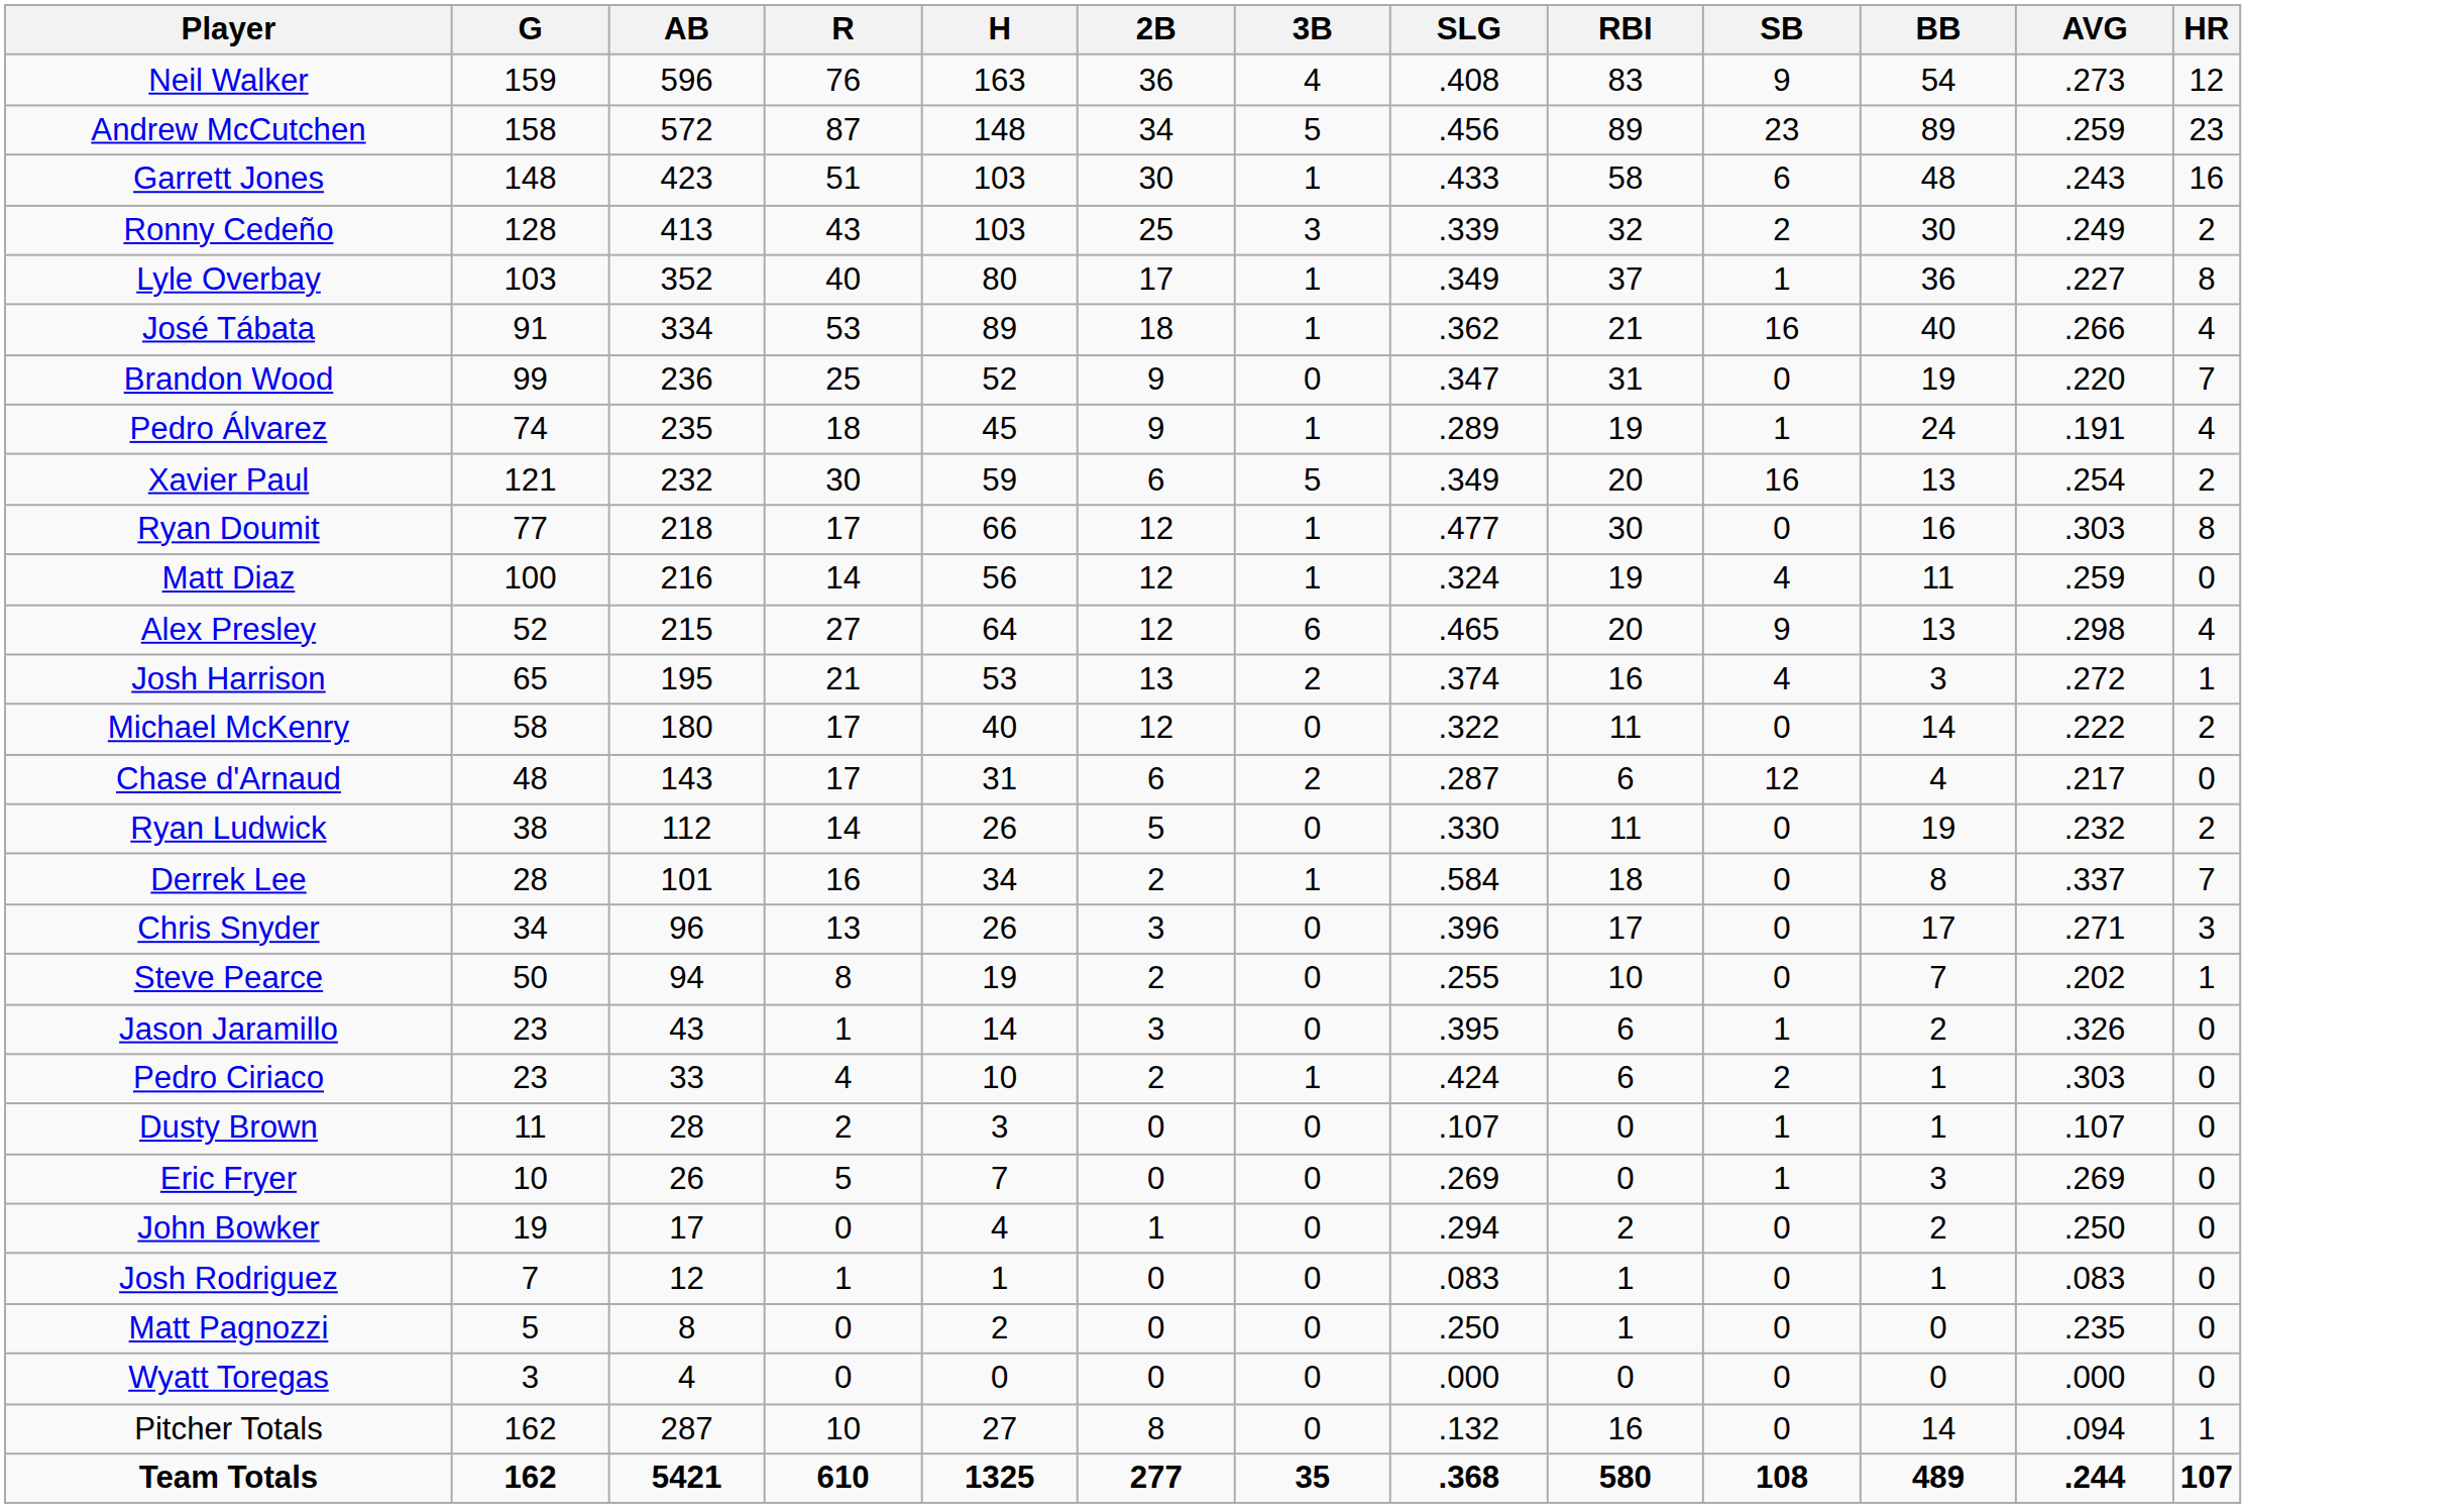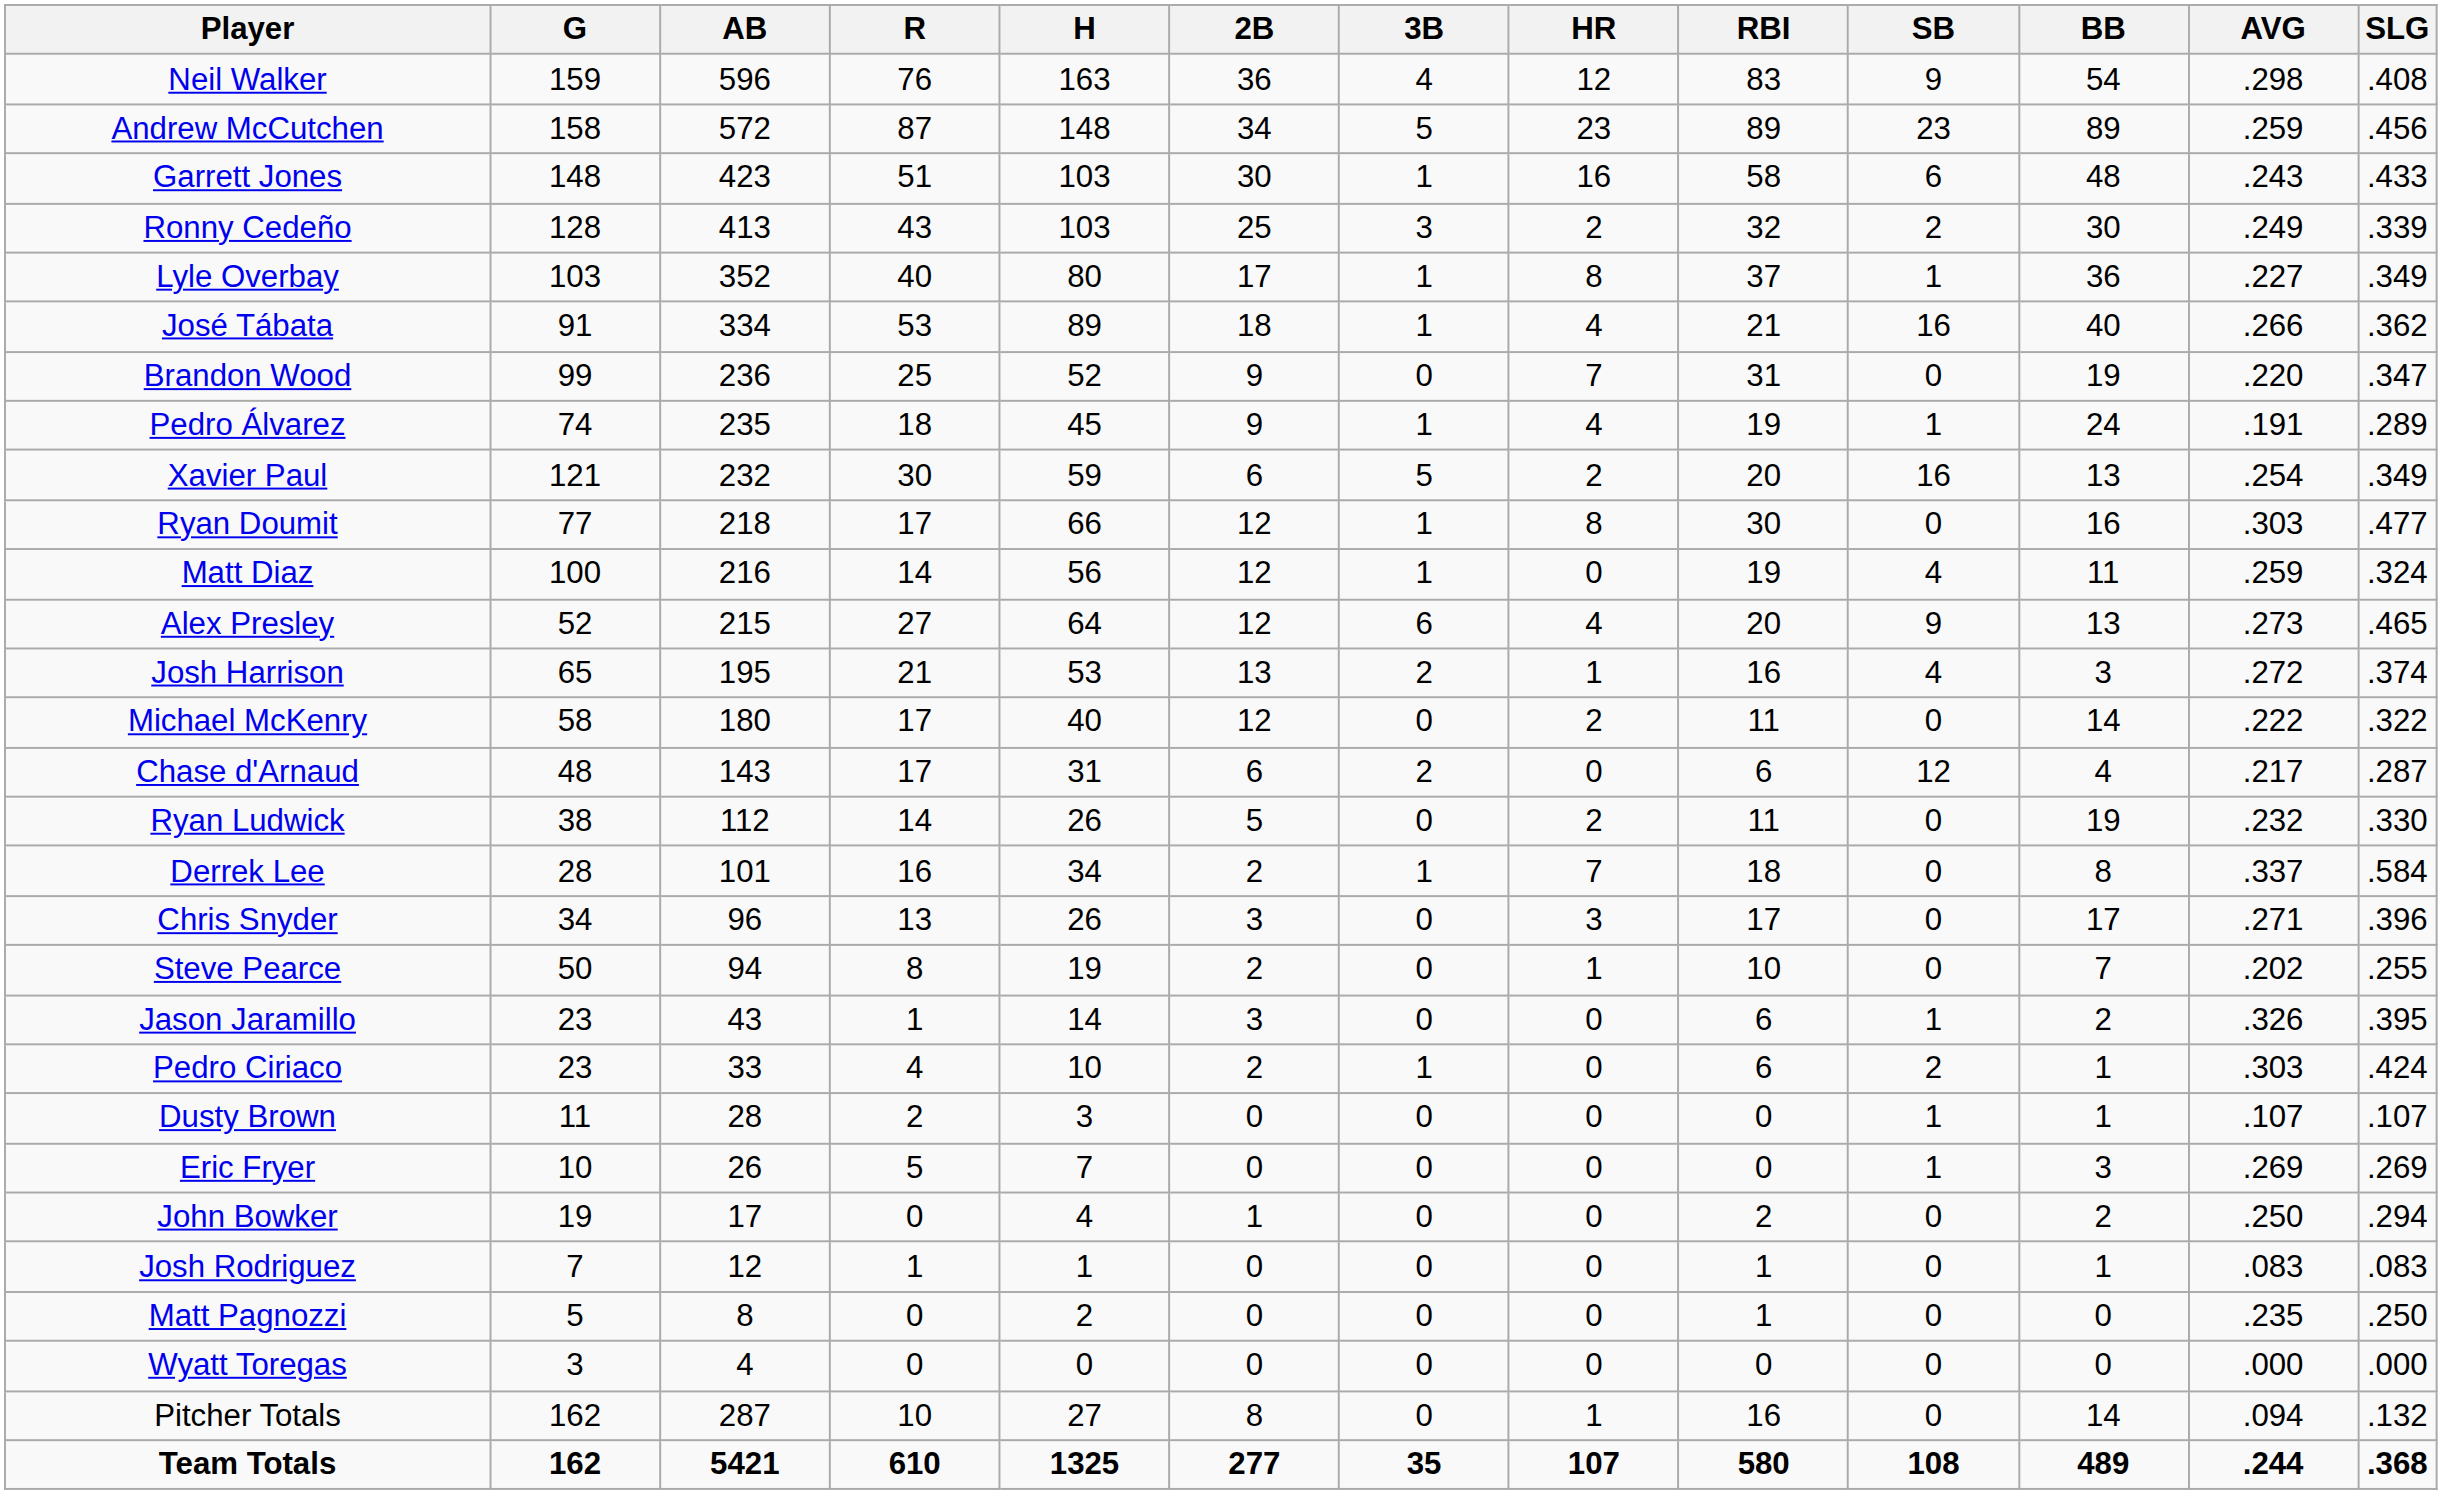 <table class=wikitable style="text-align:center">
 <tr>
 <th bgcolor=#DDDDFF; width="20%">Player</th>
 <th bgcolor=#DDDDFF; width="7%">G</th>
 <th bgcolor=#DDDDFF; width="7%">AB</th>
 <th bgcolor=#DDDDFF; width="7%">R</th>
 <th bgcolor=#DDDDFF; width="7%">H</th>
 <th bgcolor=#DDDDFF; width="7%">2B</th>
 <th bgcolor=#DDDDFF; width="7%">3B</th>
-<th bgcolor=#DDDDFF; width="7%">SLG</th>
+<th bgcolor=#DDDDFF; width="7%">HR</th>
 <th bgcolor=#DDDDFF; width="7%">RBI</th>
 <th bgcolor=#DDDDFF; width="7%">SB</th>
 <th bgcolor=#DDDDFF; width="7%">BB</th>
 <th bgcolor=#DDDDFF; width="7%">AVG</th>
-<th bgcolor=#DDDDFF; width="7%">HR</th>
+<th bgcolor=#DDDDFF; width="7%">SLG</th>
 </tr>
 <tr>
 <td><a href='#'>Neil Walker</a></td>
 <td>159</td>
 <td>596</td>
 <td>76</td>
 <td>163</td>
 <td>36</td>
 <td>4</td>
-<td>.408</td>
+<td>12</td>
 <td>83</td>
 <td>9</td>
 <td>54</td>
-<td>.273</td>
-<td>12</td>
+<td>.298</td>
+<td>.408</td>
 </tr>
 <tr>
 <td><a href='#'>Andrew McCutchen</a></td>
 <td>158</td>
 <td>572</td>
 <td>87</td>
 <td>148</td>
 <td>34</td>
 <td>5</td>
-<td>.456</td>
+<td>23</td>
 <td>89</td>
 <td>23</td>
 <td>89</td>
 <td>.259</td>
-<td>23</td>
+<td>.456</td>
 </tr>
 <tr>
 <td><a href='#'>Garrett Jones</a></td>
 <td>148</td>
 <td>423</td>
 <td>51</td>
 <td>103</td>
 <td>30</td>
 <td>1</td>
-<td>.433</td>
+<td>16</td>
 <td>58</td>
 <td>6</td>
 <td>48</td>
 <td>.243</td>
-<td>16</td>
+<td>.433</td>
 </tr>
 <tr>
 <td><a href='#'>Ronny Cedeño</a></td>
 <td>128</td>
 <td>413</td>
 <td>43</td>
 <td>103</td>
 <td>25</td>
 <td>3</td>
-<td>.339</td>
+<td>2</td>
 <td>32</td>
 <td>2</td>
 <td>30</td>
 <td>.249</td>
-<td>2</td>
+<td>.339</td>
 </tr>
 <tr>
 <td><a href='#'>Lyle Overbay</a></td>
 <td>103</td>
 <td>352</td>
 <td>40</td>
 <td>80</td>
 <td>17</td>
 <td>1</td>
-<td>.349</td>
+<td>8</td>
 <td>37</td>
 <td>1</td>
 <td>36</td>
 <td>.227</td>
-<td>8</td>
+<td>.349</td>
 </tr>
 <tr>
 <td><a href='#'>José Tábata</a></td>
 <td>91</td>
 <td>334</td>
 <td>53</td>
 <td>89</td>
 <td>18</td>
 <td>1</td>
-<td>.362</td>
+<td>4</td>
 <td>21</td>
 <td>16</td>
 <td>40</td>
 <td>.266</td>
-<td>4</td>
+<td>.362</td>
 </tr>
 <tr>
 <td><a href='#'>Brandon Wood</a></td>
 <td>99</td>
 <td>236</td>
 <td>25</td>
 <td>52</td>
 <td>9</td>
 <td>0</td>
-<td>.347</td>
+<td>7</td>
 <td>31</td>
 <td>0</td>
 <td>19</td>
 <td>.220</td>
-<td>7</td>
+<td>.347</td>
 </tr>
 <tr>
 <td><a href='#'>Pedro Álvarez</a></td>
 <td>74</td>
 <td>235</td>
 <td>18</td>
 <td>45</td>
 <td>9</td>
 <td>1</td>
-<td>.289</td>
+<td>4</td>
 <td>19</td>
 <td>1</td>
 <td>24</td>
 <td>.191</td>
-<td>4</td>
+<td>.289</td>
 </tr>
 <tr>
 <td><a href='#'>Xavier Paul</a></td>
 <td>121</td>
 <td>232</td>
 <td>30</td>
 <td>59</td>
 <td>6</td>
 <td>5</td>
-<td>.349</td>
+<td>2</td>
 <td>20</td>
 <td>16</td>
 <td>13</td>
 <td>.254</td>
-<td>2</td>
+<td>.349</td>
 </tr>
 <tr>
 <td><a href='#'>Ryan Doumit</a></td>
 <td>77</td>
 <td>218</td>
 <td>17</td>
 <td>66</td>
 <td>12</td>
 <td>1</td>
-<td>.477</td>
+<td>8</td>
 <td>30</td>
 <td>0</td>
 <td>16</td>
 <td>.303</td>
-<td>8</td>
+<td>.477</td>
 </tr>
 <tr>
 <td><a href='#'>Matt Diaz</a></td>
 <td>100</td>
 <td>216</td>
 <td>14</td>
 <td>56</td>
 <td>12</td>
 <td>1</td>
-<td>.324</td>
+<td>0</td>
 <td>19</td>
 <td>4</td>
 <td>11</td>
 <td>.259</td>
-<td>0</td>
+<td>.324</td>
 </tr>
 <tr>
 <td><a href='#'>Alex Presley</a></td>
 <td>52</td>
 <td>215</td>
 <td>27</td>
 <td>64</td>
 <td>12</td>
 <td>6</td>
-<td>.465</td>
+<td>4</td>
 <td>20</td>
 <td>9</td>
 <td>13</td>
-<td>.298</td>
-<td>4</td>
+<td>.273</td>
+<td>.465</td>
 </tr>
 <tr>
 <td><a href='#'>Josh Harrison</a></td>
 <td>65</td>
 <td>195</td>
 <td>21</td>
 <td>53</td>
 <td>13</td>
 <td>2</td>
-<td>.374</td>
+<td>1</td>
 <td>16</td>
 <td>4</td>
 <td>3</td>
 <td>.272</td>
-<td>1</td>
+<td>.374</td>
 </tr>
 <tr>
 <td><a href='#'>Michael McKenry</a></td>
 <td>58</td>
 <td>180</td>
 <td>17</td>
 <td>40</td>
 <td>12</td>
 <td>0</td>
-<td>.322</td>
+<td>2</td>
 <td>11</td>
 <td>0</td>
 <td>14</td>
 <td>.222</td>
-<td>2</td>
+<td>.322</td>
 </tr>
 <tr>
 <td><a href='#'>Chase d'Arnaud</a></td>
 <td>48</td>
 <td>143</td>
 <td>17</td>
 <td>31</td>
 <td>6</td>
 <td>2</td>
-<td>.287</td>
+<td>0</td>
 <td>6</td>
 <td>12</td>
 <td>4</td>
 <td>.217</td>
-<td>0</td>
+<td>.287</td>
 </tr>
 <tr>
 <td><a href='#'>Ryan Ludwick</a></td>
 <td>38</td>
 <td>112</td>
 <td>14</td>
 <td>26</td>
 <td>5</td>
 <td>0</td>
-<td>.330</td>
+<td>2</td>
 <td>11</td>
 <td>0</td>
 <td>19</td>
 <td>.232</td>
-<td>2</td>
+<td>.330</td>
 </tr>
 <tr>
 <td><a href='#'>Derrek Lee</a></td>
 <td>28</td>
 <td>101</td>
 <td>16</td>
 <td>34</td>
 <td>2</td>
 <td>1</td>
-<td>.584</td>
+<td>7</td>
 <td>18</td>
 <td>0</td>
 <td>8</td>
 <td>.337</td>
-<td>7</td>
+<td>.584</td>
 </tr>
 <tr>
 <td><a href='#'>Chris Snyder</a></td>
 <td>34</td>
 <td>96</td>
 <td>13</td>
 <td>26</td>
 <td>3</td>
 <td>0</td>
-<td>.396</td>
+<td>3</td>
 <td>17</td>
 <td>0</td>
 <td>17</td>
 <td>.271</td>
-<td>3</td>
+<td>.396</td>
 </tr>
 <tr>
 <td><a href='#'>Steve Pearce</a></td>
 <td>50</td>
 <td>94</td>
 <td>8</td>
 <td>19</td>
 <td>2</td>
 <td>0</td>
-<td>.255</td>
+<td>1</td>
 <td>10</td>
 <td>0</td>
 <td>7</td>
 <td>.202</td>
-<td>1</td>
+<td>.255</td>
 </tr>
 <tr>
 <td><a href='#'>Jason Jaramillo</a></td>
 <td>23</td>
 <td>43</td>
 <td>1</td>
 <td>14</td>
 <td>3</td>
 <td>0</td>
-<td>.395</td>
+<td>0</td>
 <td>6</td>
 <td>1</td>
 <td>2</td>
 <td>.326</td>
-<td>0</td>
+<td>.395</td>
 </tr>
 <tr>
 <td><a href='#'>Pedro Ciriaco</a></td>
 <td>23</td>
 <td>33</td>
 <td>4</td>
 <td>10</td>
 <td>2</td>
 <td>1</td>
-<td>.424</td>
+<td>0</td>
 <td>6</td>
 <td>2</td>
 <td>1</td>
 <td>.303</td>
-<td>0</td>
+<td>.424</td>
 </tr>
 <tr>
 <td><a href='#'>Dusty Brown</a></td>
 <td>11</td>
 <td>28</td>
 <td>2</td>
 <td>3</td>
 <td>0</td>
 <td>0</td>
-<td>.107</td>
+<td>0</td>
 <td>0</td>
 <td>1</td>
 <td>1</td>
 <td>.107</td>
-<td>0</td>
+<td>.107</td>
 </tr>
 <tr>
 <td><a href='#'>Eric Fryer</a></td>
 <td>10</td>
 <td>26</td>
 <td>5</td>
 <td>7</td>
 <td>0</td>
 <td>0</td>
-<td>.269</td>
+<td>0</td>
 <td>0</td>
 <td>1</td>
 <td>3</td>
 <td>.269</td>
-<td>0</td>
+<td>.269</td>
 </tr>
 <tr>
 <td><a href='#'>John Bowker</a></td>
 <td>19</td>
 <td>17</td>
 <td>0</td>
 <td>4</td>
 <td>1</td>
 <td>0</td>
-<td>.294</td>
+<td>0</td>
 <td>2</td>
 <td>0</td>
 <td>2</td>
 <td>.250</td>
-<td>0</td>
+<td>.294</td>
 </tr>
 <tr>
 <td><a href='#'>Josh Rodriguez</a></td>
 <td>7</td>
 <td>12</td>
 <td>1</td>
 <td>1</td>
 <td>0</td>
 <td>0</td>
-<td>.083</td>
+<td>0</td>
 <td>1</td>
 <td>0</td>
 <td>1</td>
 <td>.083</td>
-<td>0</td>
+<td>.083</td>
 </tr>
 <tr>
 <td><a href='#'>Matt Pagnozzi</a></td>
 <td>5</td>
 <td>8</td>
 <td>0</td>
 <td>2</td>
 <td>0</td>
 <td>0</td>
-<td>.250</td>
+<td>0</td>
 <td>1</td>
 <td>0</td>
 <td>0</td>
 <td>.235</td>
-<td>0</td>
+<td>.250</td>
 </tr>
 <tr>
 <td><a href='#'>Wyatt Toregas</a></td>
 <td>3</td>
 <td>4</td>
 <td>0</td>
 <td>0</td>
 <td>0</td>
 <td>0</td>
-<td>.000</td>
+<td>0</td>
 <td>0</td>
 <td>0</td>
 <td>0</td>
 <td>.000</td>
-<td>0</td>
+<td>.000</td>
 </tr>
 <tr>
 <td>Pitcher Totals</td>
 <td>162</td>
 <td>287</td>
 <td>10</td>
 <td>27</td>
 <td>8</td>
 <td>0</td>
-<td>.132</td>
+<td>1</td>
 <td>16</td>
 <td>0</td>
 <td>14</td>
 <td>.094</td>
-<td>1</td>
+<td>.132</td>
 </tr>
 <tr>
 <td><strong>Team Totals</strong></td>
 <td><strong>162</strong></td>
 <td><strong>5421</strong></td>
 <td><strong>610</strong></td>
 <td><strong>1325</strong></td>
 <td><strong>277</strong></td>
 <td><strong>35</strong></td>
-<td><strong>.368</strong></td>
+<td><strong>107</strong></td>
 <td><strong>580</strong></td>
 <td><strong>108</strong></td>
 <td><strong>489</strong></td>
 <td><strong>.244</strong></td>
-<td><strong>107</strong></td>
+<td><strong>.368</strong></td>
 </tr>
 </table>
